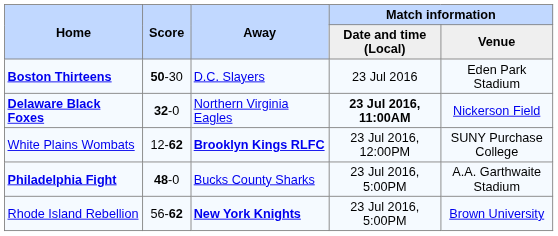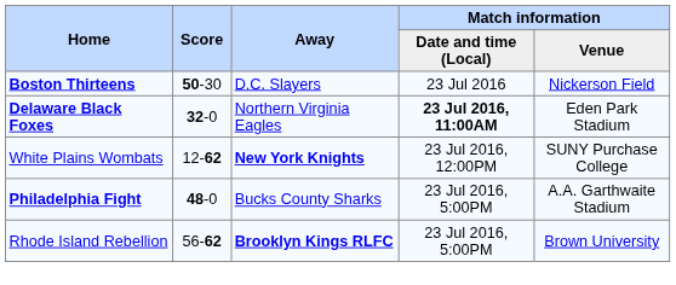 <table border="1" cellpadding="3" cellspacing="0" style="border-collapse:collapse; font-size:90%; width:100%">
 <tr style="background:#c1d8ff;">
 <th rowspan="2" style="width:21%;">Home</th>
 <th rowspan="2" style="width:6%;">Score</th>
 <th rowspan="2" style="width:21%;">Away</th>
 <th colspan=6>Match information</th>
 </tr>
 <tr style="background:#efefef;">
 <th width=17%>Date and time (Local)</th>
 <th style="width:17%;">Venue</th>
 </tr>
 <tr style="text-align:center; background:#f5faff;">
 <td style="text-align:left;"> <strong><a href='#'>Boston Thirteens</a></strong></td>
 <td><strong>50</strong>-30</td>
 <td style="text-align:left;"> <a href='#'>D.C. Slayers</a></td>
 <td>23 Jul 2016</td>
-<td>Eden Park Stadium</td>
+<td><a href='#'>Nickerson Field</a></td>
 </tr>
 <tr style="text-align:center; background:#f5faff;">
 <td style="text-align:left;"> <strong><a href='#'>Delaware Black Foxes</a></strong></td>
 <td><strong>32</strong>-0</td>
 <td style="text-align:left;"> <a href='#'>Northern Virginia Eagles</a></td>
 <td><strong>23 Jul 2016, 11:00AM</strong></td>
-<td><a href='#'>Nickerson Field</a></td>
+<td>Eden Park Stadium</td>
 </tr>
 <tr style="text-align:center; background:#f5faff;">
 <td style="text-align:left;"><a href='#'>White Plains Wombats</a></td>
 <td>12-<strong>62</strong></td>
-<td style="text-align:left;"> <strong><a href='#'>Brooklyn Kings RLFC</a></strong></td>
+<td style="text-align:left;"> <strong><a href='#'>New York Knights</a></strong></td>
 <td>23 Jul 2016, 12:00PM</td>
 <td>SUNY Purchase College</td>
 </tr>
 <tr style="text-align:center; background:#f5faff;">
 <td style="text-align:left;"> <strong><a href='#'>Philadelphia Fight</a></strong></td>
 <td><strong>48</strong>-0</td>
 <td style="text-align:left;"> <a href='#'>Bucks County Sharks</a></td>
 <td>23 Jul 2016, 5:00PM</td>
 <td>A.A. Garthwaite Stadium</td>
 </tr>
 <tr style="text-align:center; background:#f5faff;">
 <td style="text-align:left;"> <a href='#'>Rhode Island Rebellion</a></td>
 <td>56-<strong>62</strong></td>
-<td style="text-align:left;"> <strong><a href='#'>New York Knights</a></strong></td>
+<td style="text-align:left;"> <strong><a href='#'>Brooklyn Kings RLFC</a></strong></td>
 <td>23 Jul 2016, 5:00PM</td>
 <td><a href='#'>Brown University</a></td>
 </tr>
 </table>
